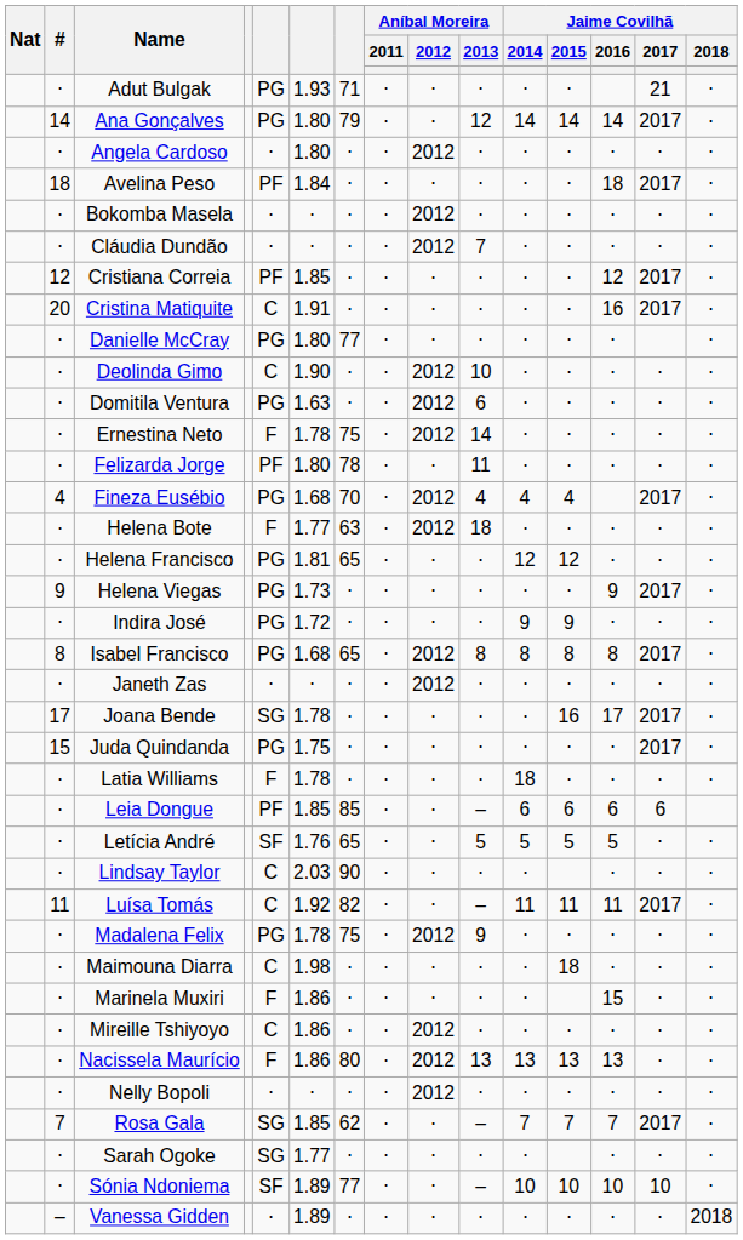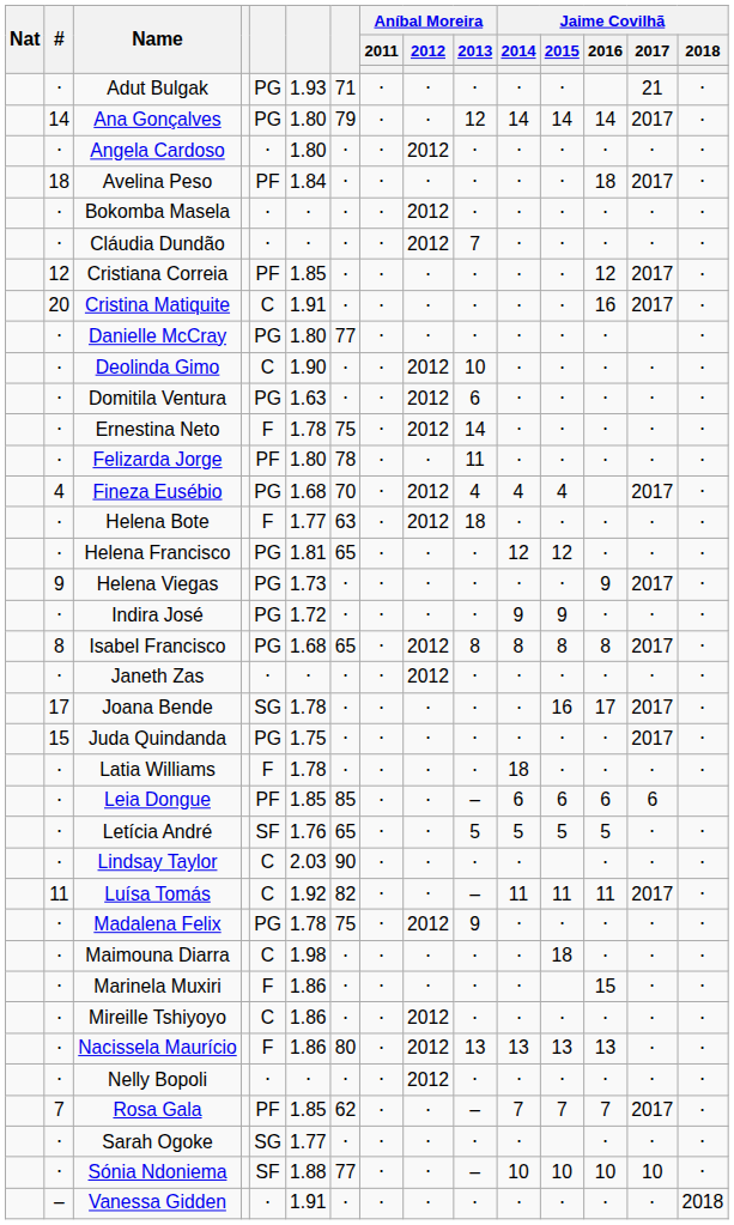 <table class="wikitable plainrowheaders sortable" style="text-align:center">
 <tr>
 <th scope="col" rowspan="3">Nat</th>
 <th scope="col" rowspan="3">#</th>
 <th scope="col" rowspan="3">Name</th>
 <th scope="col" rowspan="3"></th>
 <th scope="col" rowspan="3"></th>
 <th scope="col" rowspan="3"></th>
 <th scope="col" rowspan="3"></th>
 <th colspan="3"><small><a href='#'>Aníbal Moreira</a></small></th>
 <th colspan="5"><small><a href='#'>Jaime Covilhã</a></small></th>
 </tr>
 <tr>
 <th colspan="1"><small>2011</small></th>
 <th colspan="1"><small><a href='#'>2012</a></small></th>
 <th colspan="1"><small><a href='#'>2013</a></small></th>
 <th colspan="1"><small><a href='#'>2014</a></small></th>
 <th colspan="1"><small><a href='#'>2015</a></small></th>
 <th colspan="1"><small>2016</small></th>
 <th colspan="1"><small>2017</small></th>
 <th colspan="1"><small>2018</small></th>
 </tr>
 <tr>
 <th scope="col" rowspan="1"></th>
 <th scope="col" rowspan="1"><small></small></th>
 <th scope="col" rowspan="1"><small></small></th>
 <th scope="col" rowspan="1"><small></small></th>
 <th scope="col" rowspan="1"><small></small></th>
 <th scope="col" rowspan="1"></th>
 <th scope="col" rowspan="1"></th>
 <th scope="col" rowspan="1"></th>
 </tr>
 <tr>
 <td></td>
 <td>⋅</td>
 <td>Adut Bulgak</td>
 <td></td>
 <td data-sort-value="1">PG</td>
 <td>1.93</td>
 <td>71</td>
 <td>⋅</td>
 <td>⋅</td>
 <td>⋅</td>
 <td>⋅</td>
 <td>⋅</td>
 <td data-sort-value="⋅"><a href='#'></a></td>
 <td>21</td>
 <td>⋅</td>
 </tr>
 <tr>
 <td></td>
 <td>14</td>
 <td><a href='#'>Ana Gonçalves</a></td>
 <td></td>
 <td data-sort-value="1">PG</td>
 <td>1.80</td>
 <td>79</td>
 <td>⋅</td>
 <td>⋅</td>
 <td>12</td>
 <td>14</td>
 <td>14</td>
 <td>14</td>
 <td>2017</td>
 <td>⋅</td>
 </tr>
 <tr>
 <td></td>
 <td>⋅</td>
 <td><a href='#'>Angela Cardoso</a></td>
 <td></td>
 <td>⋅</td>
 <td>1.80</td>
 <td>⋅</td>
 <td>⋅</td>
 <td>2012</td>
 <td>⋅</td>
 <td>⋅</td>
 <td>⋅</td>
 <td>⋅</td>
 <td>⋅</td>
 <td>⋅</td>
 </tr>
 <tr>
 <td></td>
 <td>18</td>
 <td>Avelina Peso</td>
 <td></td>
 <td data-sort-value="4">PF</td>
 <td>1.84</td>
 <td>⋅</td>
 <td>⋅</td>
 <td>⋅</td>
 <td>⋅</td>
 <td>⋅</td>
 <td>⋅</td>
 <td>18</td>
 <td>2017</td>
 <td>⋅</td>
 </tr>
 <tr>
 <td></td>
 <td>⋅</td>
 <td>Bokomba Masela</td>
 <td></td>
 <td>⋅</td>
 <td>⋅</td>
 <td>⋅</td>
 <td>⋅</td>
 <td>2012</td>
 <td>⋅</td>
 <td>⋅</td>
 <td>⋅</td>
 <td>⋅</td>
 <td>⋅</td>
 <td>⋅</td>
 </tr>
 <tr>
 <td></td>
 <td>⋅</td>
 <td>Cláudia Dundão</td>
 <td></td>
 <td>⋅</td>
 <td>⋅</td>
 <td>⋅</td>
 <td>⋅</td>
 <td>2012</td>
 <td data-sort-value="07">7</td>
 <td>⋅</td>
 <td>⋅</td>
 <td>⋅</td>
 <td>⋅</td>
 <td>⋅</td>
 </tr>
 <tr>
 <td></td>
 <td>12</td>
 <td>Cristiana Correia</td>
 <td></td>
 <td data-sort-value="4">PF</td>
 <td>1.85</td>
 <td>⋅</td>
 <td>⋅</td>
 <td>⋅</td>
 <td>⋅</td>
 <td>⋅</td>
 <td>⋅</td>
 <td>12</td>
 <td>2017</td>
 <td>⋅</td>
 </tr>
 <tr>
 <td></td>
 <td>20</td>
 <td><a href='#'>Cristina Matiquite</a></td>
 <td></td>
 <td>C</td>
 <td>1.91</td>
 <td>⋅</td>
 <td>⋅</td>
 <td>⋅</td>
 <td>⋅</td>
 <td>⋅</td>
 <td>⋅</td>
 <td>16</td>
 <td>2017</td>
 <td>⋅</td>
 </tr>
 <tr>
 <td></td>
 <td>⋅</td>
 <td><a href='#'>Danielle McCray</a></td>
 <td></td>
 <td data-sort-value="1">PG</td>
 <td>1.80</td>
 <td>77</td>
 <td>⋅</td>
 <td>⋅</td>
 <td>⋅</td>
 <td>⋅</td>
 <td>⋅</td>
 <td>⋅</td>
 <td></td>
 <td>⋅</td>
 </tr>
 <tr>
 <td></td>
 <td>⋅</td>
 <td><a href='#'>Deolinda Gimo</a></td>
 <td></td>
 <td>C</td>
 <td>1.90</td>
 <td>⋅</td>
 <td>⋅</td>
 <td>2012</td>
 <td>10</td>
 <td>⋅</td>
 <td>⋅</td>
 <td>⋅</td>
 <td>⋅</td>
 <td>⋅</td>
 </tr>
 <tr>
 <td></td>
 <td>⋅</td>
 <td>Domitila Ventura</td>
 <td></td>
 <td data-sort-value="1">PG</td>
 <td>1.63</td>
 <td>⋅</td>
 <td>⋅</td>
 <td>2012</td>
 <td data-sort-value="06">6</td>
 <td>⋅</td>
 <td>⋅</td>
 <td>⋅</td>
 <td>⋅</td>
 <td>⋅</td>
 </tr>
 <tr>
 <td></td>
 <td>⋅</td>
 <td>Ernestina Neto</td>
 <td></td>
 <td data-sort-value="3">F</td>
 <td>1.78</td>
 <td>75</td>
 <td>⋅</td>
 <td>2012</td>
 <td>14</td>
 <td>⋅</td>
 <td>⋅</td>
 <td>⋅</td>
 <td>⋅</td>
 <td>⋅</td>
 </tr>
 <tr>
 <td></td>
 <td>⋅</td>
 <td><a href='#'>Felizarda Jorge</a></td>
 <td></td>
 <td data-sort-value="4">PF</td>
 <td>1.80</td>
 <td>78</td>
 <td>⋅</td>
 <td>⋅</td>
 <td>11</td>
 <td>⋅</td>
 <td>⋅</td>
 <td>⋅</td>
 <td>⋅</td>
 <td>⋅</td>
 </tr>
 <tr>
 <td></td>
 <td data-sort-value="04">4</td>
 <td><a href='#'>Fineza Eusébio</a></td>
 <td></td>
 <td data-sort-value="1">PG</td>
 <td>1.68</td>
 <td>70</td>
 <td>⋅</td>
 <td>2012</td>
 <td data-sort-value="04">4</td>
 <td data-sort-value="04">4</td>
 <td data-sort-value="04">4</td>
 <td></td>
 <td>2017</td>
 <td>⋅</td>
 </tr>
 <tr>
 <td></td>
 <td>⋅</td>
 <td>Helena Bote</td>
 <td></td>
 <td data-sort-value="3">F</td>
 <td>1.77</td>
 <td>63</td>
 <td>⋅</td>
 <td>2012</td>
 <td>18</td>
 <td>⋅</td>
 <td>⋅</td>
 <td>⋅</td>
 <td>⋅</td>
 <td>⋅</td>
 </tr>
 <tr>
 <td></td>
 <td>⋅</td>
 <td>Helena Francisco</td>
 <td></td>
 <td data-sort-value="1">PG</td>
 <td>1.81</td>
 <td>65</td>
 <td>⋅</td>
 <td>⋅</td>
 <td>⋅</td>
 <td>12</td>
 <td>12</td>
 <td>⋅</td>
 <td>⋅</td>
 <td>⋅</td>
 </tr>
 <tr>
 <td></td>
 <td data-sort-value="09">9</td>
 <td>Helena Viegas</td>
 <td></td>
 <td data-sort-value="1">PG</td>
 <td>1.73</td>
 <td>⋅</td>
 <td>⋅</td>
 <td>⋅</td>
 <td>⋅</td>
 <td>⋅</td>
 <td>⋅</td>
 <td data-sort-value="09">9</td>
 <td>2017</td>
 <td>⋅</td>
 </tr>
 <tr>
 <td></td>
 <td>⋅</td>
 <td>Indira José</td>
 <td></td>
 <td data-sort-value="1">PG</td>
 <td>1.72</td>
 <td>⋅</td>
 <td>⋅</td>
 <td>⋅</td>
 <td>⋅</td>
 <td data-sort-value="09">9</td>
 <td data-sort-value="09">9</td>
 <td>⋅</td>
 <td>⋅</td>
 <td>⋅</td>
 </tr>
 <tr>
 <td></td>
 <td data-sort-value="08">8</td>
 <td>Isabel Francisco</td>
 <td></td>
 <td data-sort-value="1">PG</td>
 <td>1.68</td>
 <td>65</td>
 <td>⋅</td>
 <td>2012</td>
 <td data-sort-value="08">8</td>
 <td data-sort-value="08">8</td>
 <td data-sort-value="08">8</td>
 <td data-sort-value="08">8</td>
 <td>2017</td>
 <td>⋅</td>
 </tr>
 <tr>
 <td></td>
 <td>⋅</td>
 <td>Janeth Zas</td>
 <td></td>
 <td>⋅</td>
 <td>⋅</td>
 <td>⋅</td>
 <td>⋅</td>
 <td>2012</td>
 <td>⋅</td>
 <td>⋅</td>
 <td>⋅</td>
 <td>⋅</td>
 <td>⋅</td>
 <td>⋅</td>
 </tr>
 <tr>
 <td></td>
 <td>17</td>
 <td>Joana Bende</td>
 <td></td>
 <td data-sort-value="2">SG</td>
 <td>1.78</td>
 <td>⋅</td>
 <td>⋅</td>
 <td>⋅</td>
 <td>⋅</td>
 <td>⋅</td>
 <td>16</td>
 <td>17</td>
 <td>2017</td>
 <td>⋅</td>
 </tr>
 <tr>
 <td></td>
 <td>15</td>
 <td>Juda Quindanda</td>
 <td></td>
 <td data-sort-value="1">PG</td>
 <td>1.75</td>
 <td>⋅</td>
 <td>⋅</td>
 <td>⋅</td>
 <td>⋅</td>
 <td>⋅</td>
 <td>⋅</td>
 <td>⋅</td>
 <td>2017</td>
 <td>⋅</td>
 </tr>
 <tr>
 <td></td>
 <td>⋅</td>
 <td>Latia Williams</td>
 <td></td>
 <td data-sort-value="3">F</td>
 <td>1.78</td>
 <td>⋅</td>
 <td>⋅</td>
 <td>⋅</td>
 <td>⋅</td>
 <td>18</td>
 <td>⋅</td>
 <td>⋅</td>
 <td>⋅</td>
 <td>⋅</td>
 </tr>
 <tr>
 <td></td>
 <td>⋅</td>
 <td><a href='#'>Leia Dongue</a></td>
 <td></td>
 <td data-sort-value="4">PF</td>
 <td>1.85</td>
 <td>85</td>
 <td>⋅</td>
 <td>⋅</td>
 <td>–</td>
 <td data-sort-value="06">6</td>
 <td data-sort-value="06">6</td>
 <td data-sort-value="06">6</td>
 <td data-sort-value="06">6</td>
 <td data-sort-value="⋅"><a href='#'></a></td>
 </tr>
 <tr>
 <td></td>
 <td>⋅</td>
 <td>Letícia André</td>
 <td></td>
 <td data-sort-value="3">SF</td>
 <td>1.76</td>
 <td>65</td>
 <td>⋅</td>
 <td>⋅</td>
 <td data-sort-value="05">5</td>
 <td data-sort-value="05">5</td>
 <td data-sort-value="05">5</td>
 <td data-sort-value="05">5</td>
 <td>⋅</td>
 <td>⋅</td>
 </tr>
 <tr>
 <td></td>
 <td>⋅</td>
 <td><a href='#'>Lindsay Taylor</a></td>
 <td></td>
 <td>C</td>
 <td>2.03</td>
 <td>90</td>
 <td>⋅</td>
 <td>⋅</td>
 <td>⋅</td>
 <td>⋅</td>
 <td></td>
 <td>⋅</td>
 <td>⋅</td>
 <td>⋅</td>
 </tr>
 <tr>
 <td></td>
 <td>11</td>
 <td><a href='#'>Luísa Tomás</a></td>
 <td></td>
 <td>C</td>
 <td>1.92</td>
 <td>82</td>
 <td>⋅</td>
 <td>⋅</td>
 <td>–</td>
 <td>11</td>
 <td>11</td>
 <td>11</td>
 <td>2017</td>
 <td>⋅</td>
 </tr>
 <tr>
 <td></td>
 <td>⋅</td>
 <td><a href='#'>Madalena Felix</a></td>
 <td></td>
 <td data-sort-value="1">PG</td>
 <td>1.78</td>
 <td>75</td>
 <td>⋅</td>
 <td>2012</td>
 <td data-sort-value="09">9</td>
 <td>⋅</td>
 <td>⋅</td>
 <td>⋅</td>
 <td>⋅</td>
 <td>⋅</td>
 </tr>
 <tr>
 <td></td>
 <td>⋅</td>
 <td>Maimouna Diarra</td>
 <td></td>
 <td>C</td>
 <td>1.98</td>
 <td>⋅</td>
 <td>⋅</td>
 <td>⋅</td>
 <td>⋅</td>
 <td>⋅</td>
 <td>18</td>
 <td>⋅</td>
 <td>⋅</td>
 <td>⋅</td>
 </tr>
 <tr>
 <td></td>
 <td>⋅</td>
 <td>Marinela Muxiri</td>
 <td></td>
 <td data-sort-value="3">F</td>
 <td>1.86</td>
 <td>⋅</td>
 <td>⋅</td>
 <td>⋅</td>
 <td>⋅</td>
 <td>⋅</td>
 <td></td>
 <td>15</td>
 <td>⋅</td>
 <td>⋅</td>
 </tr>
 <tr>
 <td></td>
 <td>⋅</td>
 <td>Mireille Tshiyoyo</td>
 <td></td>
 <td>C</td>
 <td>1.86</td>
 <td>⋅</td>
 <td>⋅</td>
 <td>2012</td>
 <td>⋅</td>
 <td>⋅</td>
 <td>⋅</td>
 <td>⋅</td>
 <td>⋅</td>
 <td>⋅</td>
 </tr>
 <tr>
 <td></td>
 <td>⋅</td>
 <td><a href='#'>Nacissela Maurício</a></td>
 <td></td>
 <td data-sort-value="3">F</td>
 <td>1.86</td>
 <td>80</td>
 <td>⋅</td>
 <td>2012</td>
 <td>13</td>
 <td>13</td>
 <td>13</td>
 <td>13</td>
 <td>⋅</td>
 <td>⋅</td>
 </tr>
 <tr>
 <td></td>
 <td>⋅</td>
 <td>Nelly Bopoli</td>
 <td></td>
 <td>⋅</td>
 <td>⋅</td>
 <td>⋅</td>
 <td>⋅</td>
 <td>2012</td>
 <td>⋅</td>
 <td>⋅</td>
 <td>⋅</td>
 <td>⋅</td>
 <td>⋅</td>
 <td>⋅</td>
 </tr>
 <tr>
 <td></td>
 <td data-sort-value="07">7</td>
 <td><a href='#'>Rosa Gala</a></td>
 <td></td>
-<td data-sort-value="2">SG</td>
+<td data-sort-value="4">PF</td>
 <td>1.85</td>
 <td>62</td>
 <td>⋅</td>
 <td>⋅</td>
 <td>–</td>
 <td data-sort-value="07">7</td>
 <td data-sort-value="07">7</td>
 <td data-sort-value="07">7</td>
 <td>2017</td>
 <td>⋅</td>
 </tr>
 <tr>
 <td></td>
 <td>⋅</td>
 <td>Sarah Ogoke</td>
 <td></td>
 <td data-sort-value="2">SG</td>
 <td>1.77</td>
 <td>⋅</td>
 <td>⋅</td>
 <td>⋅</td>
 <td>⋅</td>
 <td>⋅</td>
 <td></td>
 <td>⋅</td>
 <td>⋅</td>
 <td>⋅</td>
 </tr>
 <tr>
 <td></td>
 <td>⋅</td>
 <td><a href='#'>Sónia Ndoniema</a></td>
 <td></td>
 <td data-sort-value="3">SF</td>
-<td>1.89</td>
+<td>1.88</td>
 <td>77</td>
 <td>⋅</td>
 <td>⋅</td>
 <td>–</td>
 <td>10</td>
 <td>10</td>
 <td>10</td>
 <td>10</td>
 <td>⋅</td>
 </tr>
 <tr>
 <td></td>
 <td>–</td>
 <td><a href='#'>Vanessa Gidden</a></td>
 <td></td>
 <td>⋅</td>
-<td>1.89</td>
+<td>1.91</td>
 <td>⋅</td>
 <td>⋅</td>
 <td>⋅</td>
 <td>⋅</td>
 <td>⋅</td>
 <td>⋅</td>
 <td>⋅</td>
 <td>⋅</td>
 <td>2018</td>
 </tr>
 </table>
